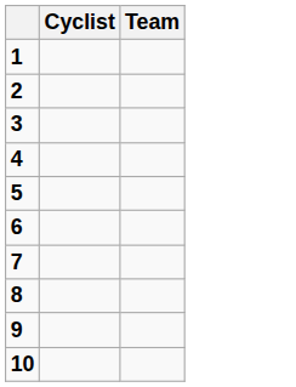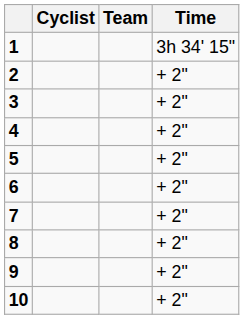 <table class="wikitable">
 <tr>
 <th></th>
 <th>Cyclist</th>
 <th>Team</th>
+<th>Time</th>
 </tr>
 <tr>
 <td><strong>1</strong></td>
 <td> </td>
 <td></td>
+<td>3h 34' 15"</td>
 </tr>
 <tr>
 <td><strong>2</strong></td>
 <td></td>
 <td></td>
+<td>+ 2"</td>
 </tr>
 <tr>
 <td><strong>3</strong></td>
 <td><s></s></td>
 <td><s></s></td>
+<td>+ 2"</td>
 </tr>
 <tr>
 <td><strong>4</strong></td>
 <td></td>
 <td></td>
+<td>+ 2"</td>
 </tr>
 <tr>
 <td><strong>5</strong></td>
 <td></td>
 <td></td>
+<td>+ 2"</td>
 </tr>
 <tr>
 <td><strong>6</strong></td>
 <td></td>
 <td></td>
+<td>+ 2"</td>
 </tr>
 <tr>
 <td><strong>7</strong></td>
 <td></td>
 <td></td>
+<td>+ 2"</td>
 </tr>
 <tr>
 <td><strong>8</strong></td>
 <td></td>
 <td></td>
+<td>+ 2"</td>
 </tr>
 <tr>
 <td><strong>9</strong></td>
 <td></td>
 <td></td>
+<td>+ 2"</td>
 </tr>
 <tr>
 <td><strong>10</strong></td>
 <td> </td>
 <td></td>
+<td>+ 2"</td>
 </tr>
 </table>
